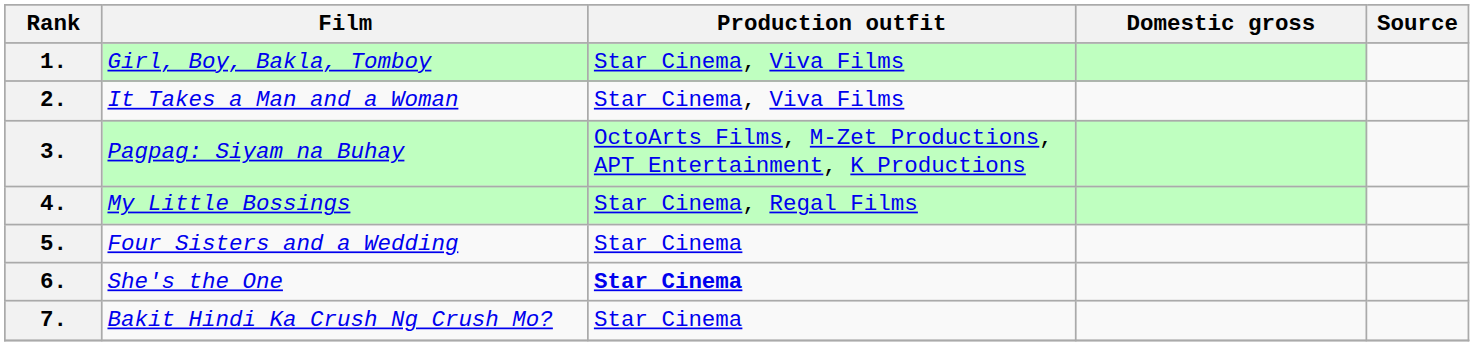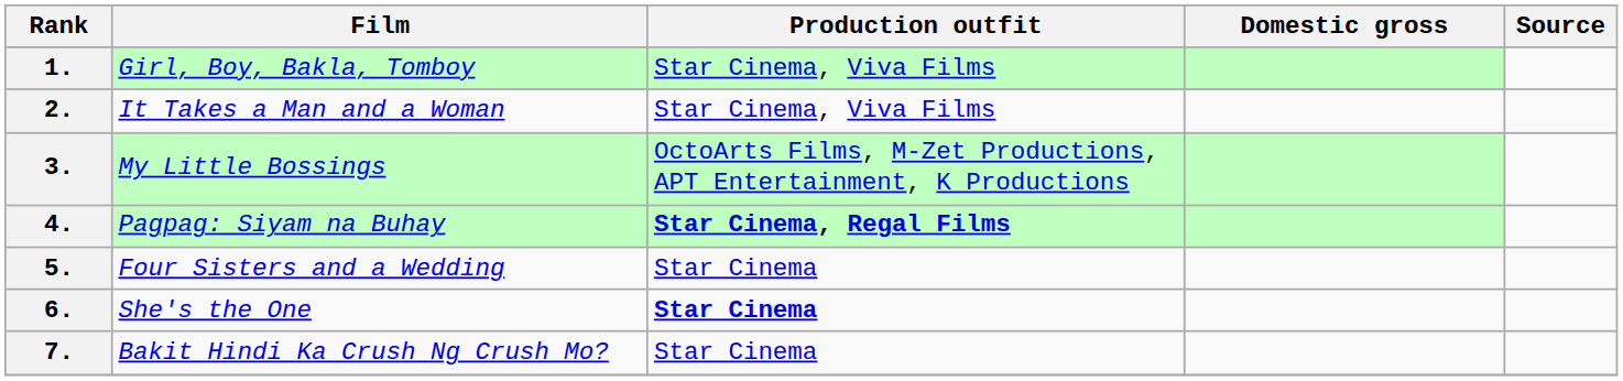 <table class="wikitable" style="text-align:left; font-size:100%; line-height:16px;" width="67%">
 <tr>
 <th style="width:05%;">Rank</th>
 <th style="width:25%;">Film</th>
 <th style="width:25%;">Production outfit</th>
 <th style="width:15%;">Domestic gross</th>
 <th style="width:02%;">Source</th>
 </tr>
 <tr>
 <th>1.</th>
 <td style="background:#BFFFC0;"><em><a href='#'>Girl, Boy, Bakla, Tomboy</a></em></td>
 <td style="background:#BFFFC0;"><a href='#'>Star Cinema</a>, <a href='#'>Viva Films</a></td>
 <td style="background:#BFFFC0;"></td>
 <td style="text-align:center;"></td>
 </tr>
 <tr>
 <th>2.</th>
 <td><em><a href='#'>It Takes a Man and a Woman</a></em></td>
 <td><a href='#'>Star Cinema</a>, <a href='#'>Viva Films</a></td>
 <td></td>
 <td style="text-align:center;"></td>
 </tr>
 <tr>
 <th>3.</th>
-<td style="background:#BFFFC0;"><em><a href='#'>Pagpag: Siyam na Buhay</a></em></td>
+<td style="background:#BFFFC0;"><em><a href='#'>My Little Bossings</a></em></td>
 <td style="background:#BFFFC0;"><a href='#'>OctoArts Films</a>, <a href='#'>M-Zet Productions</a>, <a href='#'>APT Entertainment</a>, <a href='#'>K Productions</a></td>
 <td style="background:#BFFFC0;"></td>
 <td style="text-align:center;"></td>
 </tr>
 <tr>
 <th>4.</th>
-<td style="background:#BFFFC0;"><em><a href='#'>My Little Bossings</a></em></td>
-<td style="background:#BFFFC0;"><a href='#'>Star Cinema</a>, <a href='#'>Regal Films</a></td>
+<td style="background:#BFFFC0;"><em><a href='#'>Pagpag: Siyam na Buhay</a></em></td>
+<td style="background:#BFFFC0;"><strong><a href='#'>Star Cinema</a>, <a href='#'>Regal Films</a></strong></td>
 <td style="background:#BFFFC0; text-align:left;"></td>
 <td style="text-align:center;"></td>
 </tr>
 <tr>
 <th>5.</th>
 <td><em><a href='#'>Four Sisters and a Wedding</a></em></td>
 <td><a href='#'>Star Cinema</a></td>
 <td></td>
 <td style="text-align:center;"></td>
 </tr>
 <tr>
 <th>6.</th>
 <td><em><a href='#'>She's the One</a></em></td>
 <td><strong><a href='#'>Star Cinema</a></strong></td>
 <td></td>
 <td style="text-align:center;"></td>
 </tr>
 <tr>
 <th>7.</th>
 <td><em><a href='#'>Bakit Hindi Ka Crush Ng Crush Mo?</a></em></td>
 <td><a href='#'>Star Cinema</a></td>
 <td></td>
 <td style="text-align:center;"></td>
 </tr>
 <tr>
 </tr>
 </table>
